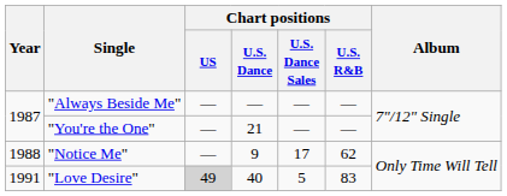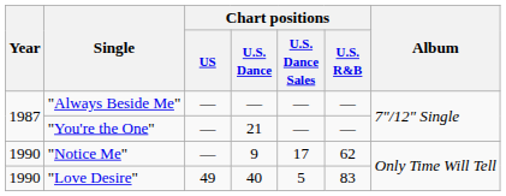 <table class="wikitable">
 <tr>
 <th align="center" rowspan="2">Year</th>
 <th align="center" rowspan="2">Single</th>
 <th align="center" colspan="4">Chart positions</th>
 <th align="center" rowspan="2">Album</th>
 </tr>
 <tr>
 <th width="40"><small><a href='#'>US</a></small></th>
 <th width="40"><small><a href='#'>U.S. Dance</a></small></th>
 <th width="40"><small><a href='#'>U.S. Dance Sales</a></small></th>
 <th width="40"><small><a href='#'>U.S. R&B</a></small></th>
 </tr>
 <tr>
 <td align="center" rowspan="2">1987</td>
 <td align="left">"<a href='#'>Always Beside Me</a>"</td>
 <td align="center">—</td>
 <td align="center">—</td>
 <td align="center">—</td>
 <td align="center">—</td>
 <td align="left" rowspan="2"><em>7"/12" Single</em></td>
 </tr>
 <tr>
 <td align="left">"<a href='#'>You're the One</a>"</td>
 <td align="center">—</td>
 <td align="center" valign="top">21</td>
 <td align="center">—</td>
 <td align="center">—</td>
 </tr>
 <tr>
-<td align="center" rowspan="1">1988</td>
+<td align="center" rowspan="1">1990</td>
 <td align="left">"<a href='#'>Notice Me</a>"</td>
 <td align="center">—</td>
 <td align="center">9</td>
 <td align="center">17</td>
 <td align="center">62</td>
 <td align="left" rowspan="2"><em>Only Time Will Tell</em></td>
 </tr>
 <tr>
-<td align="center" rowspan="1">1991</td>
+<td align="center" rowspan="1">1990</td>
 <td align="left">"<a href='#'>Love Desire</a>"</td>
-<td align="center" valign="top" style="background: lightgrey;">49</td>
+<td align="center" valign="top">49</td>
 <td align="center">40</td>
 <td align="center" valign="top">5</td>
 <td align="center" valign="top">83</td>
 </tr>
 </table>
